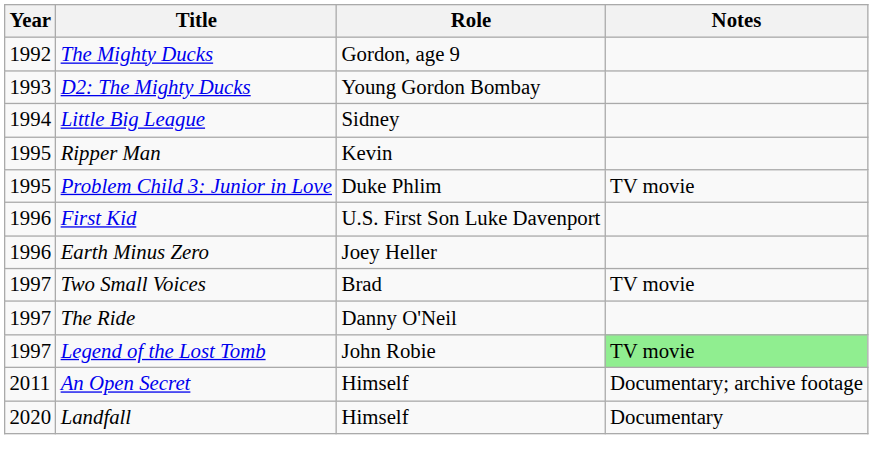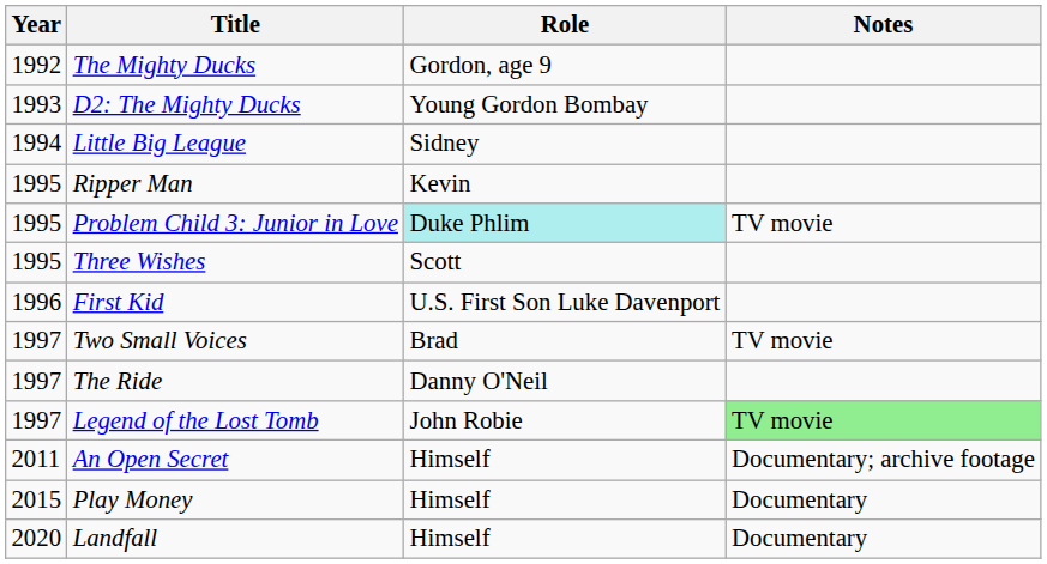 <table class="wikitable">
 <tr>
 <th>Year</th>
 <th>Title</th>
 <th>Role</th>
 <th>Notes</th>
 </tr>
 <tr>
 <td>1992</td>
 <td><em><a href='#'>The Mighty Ducks</a></em></td>
 <td>Gordon, age 9</td>
 <td></td>
 </tr>
 <tr>
 <td>1993</td>
 <td><em><a href='#'>D2: The Mighty Ducks</a></em></td>
 <td>Young Gordon Bombay</td>
 <td></td>
 </tr>
 <tr>
 <td>1994</td>
 <td><em><a href='#'>Little Big League</a></em></td>
 <td>Sidney</td>
 <td></td>
 </tr>
 <tr>
 <td>1995</td>
 <td><em>Ripper Man</em></td>
 <td>Kevin</td>
 <td></td>
 </tr>
 <tr>
 <td>1995</td>
 <td><em><a href='#'>Problem Child 3: Junior in Love</a></em></td>
-<td>Duke Phlim</td>
+<td style="background: paleturquoise;">Duke Phlim</td>
 <td>TV movie</td>
+</tr>
+<tr>
+<td>1995</td>
+<td><a href='#'><em>Three Wishes</em></a></td>
+<td>Scott</td>
+<td></td>
 </tr>
 <tr>
 <td>1996</td>
 <td><em><a href='#'>First Kid</a></em></td>
 <td>U.S. First Son Luke Davenport</td>
-<td></td>
-</tr>
-<tr>
-<td>1996</td>
-<td><em>Earth Minus Zero</em></td>
-<td>Joey Heller</td>
 <td></td>
 </tr>
 <tr>
 <td>1997</td>
 <td><em>Two Small Voices</em></td>
 <td>Brad</td>
 <td>TV movie</td>
 </tr>
 <tr>
 <td>1997</td>
 <td><em>The Ride</em></td>
 <td>Danny O'Neil</td>
 <td></td>
 </tr>
 <tr>
 <td>1997</td>
 <td><em><a href='#'>Legend of the Lost Tomb</a></em></td>
 <td>John Robie</td>
 <td style="background: lightgreen;">TV movie</td>
 </tr>
 <tr>
 <td>2011</td>
 <td><em><a href='#'>An Open Secret</a></em></td>
 <td>Himself</td>
 <td>Documentary; archive footage</td>
 </tr>
 <tr>
+<td>2015</td>
+<td><em>Play Money</em></td>
+<td>Himself</td>
+<td>Documentary</td>
+</tr>
+<tr>
 <td>2020</td>
 <td><em>Landfall</em></td>
 <td>Himself</td>
 <td>Documentary</td>
 </tr>
 </table>
